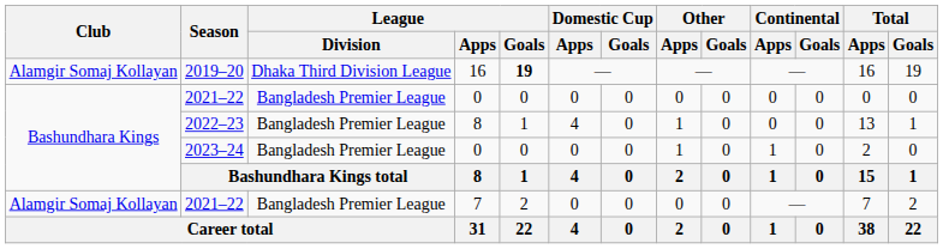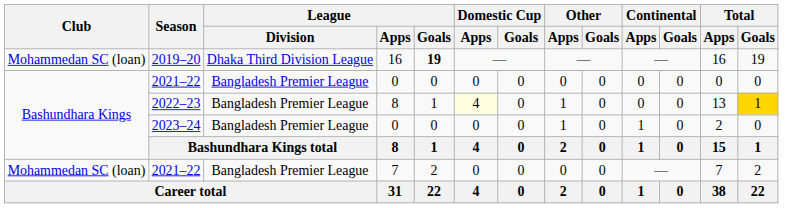 <table class="wikitable" style="text-align:center">
 <tr>
 <th rowspan="2">Club</th>
 <th rowspan="2">Season</th>
 <th colspan="3">League</th>
 <th colspan="2">Domestic Cup</th>
 <th colspan="2">Other</th>
 <th colspan="2">Continental</th>
 <th colspan="2">Total</th>
 </tr>
 <tr>
 <th>Division</th>
 <th>Apps</th>
 <th>Goals</th>
 <th>Apps</th>
 <th>Goals</th>
 <th>Apps</th>
 <th>Goals</th>
 <th>Apps</th>
 <th>Goals</th>
 <th>Apps</th>
 <th>Goals</th>
 </tr>
 <tr>
-<td><a href='#'>Alamgir Somaj Kollayan</a></td>
+<td><a href='#'>Mohammedan SC</a> (loan)</td>
 <td><a href='#'>2019–20</a></td>
 <td><a href='#'>Dhaka Third Division League</a></td>
 <td>16</td>
 <td><strong>19</strong></td>
 <td colspan="2">—</td>
 <td colspan="2">—</td>
 <td colspan="2">—</td>
 <td>16</td>
 <td>19</td>
 </tr>
 <tr>
 <td rowspan=4><a href='#'>Bashundhara Kings</a></td>
 <td><a href='#'>2021–22</a></td>
 <td><a href='#'>Bangladesh Premier League</a></td>
 <td>0</td>
 <td>0</td>
 <td>0</td>
 <td>0</td>
 <td>0</td>
 <td>0</td>
 <td>0</td>
 <td>0</td>
 <td>0</td>
 <td>0</td>
 </tr>
 <tr>
 <td><a href='#'>2022–23</a></td>
 <td>Bangladesh Premier League</td>
 <td>8</td>
 <td>1</td>
-<td>4</td>
+<td style="background: lightyellow;">4</td>
 <td>0</td>
 <td>1</td>
 <td>0</td>
 <td>0</td>
 <td>0</td>
 <td>13</td>
-<td>1</td>
+<td style="background: gold;">1</td>
 </tr>
 <tr>
 <td><a href='#'>2023–24</a></td>
 <td>Bangladesh Premier League</td>
 <td>0</td>
 <td>0</td>
 <td>0</td>
 <td>0</td>
 <td>1</td>
 <td>0</td>
 <td>1</td>
 <td>0</td>
 <td>2</td>
 <td>0</td>
 </tr>
 <tr>
 <th colspan="2">Bashundhara Kings total</th>
 <th>8</th>
 <th>1</th>
 <th>4</th>
 <th>0</th>
 <th>2</th>
 <th>0</th>
 <th>1</th>
 <th>0</th>
 <th>15</th>
 <th>1</th>
 </tr>
 <tr>
-<td><a href='#'>Alamgir Somaj Kollayan</a></td>
+<td><a href='#'>Mohammedan SC</a> (loan)</td>
 <td><a href='#'>2021–22</a></td>
 <td>Bangladesh Premier League</td>
 <td>7</td>
 <td>2</td>
 <td>0</td>
 <td>0</td>
 <td>0</td>
 <td>0</td>
 <td colspan="2">—</td>
 <td>7</td>
 <td>2</td>
 </tr>
 <tr>
 <th colspan="3">Career total</th>
 <th>31</th>
 <th>22</th>
 <th>4</th>
 <th>0</th>
 <th>2</th>
 <th>0</th>
 <th>1</th>
 <th>0</th>
 <th>38</th>
 <th>22</th>
 </tr>
 </table>
